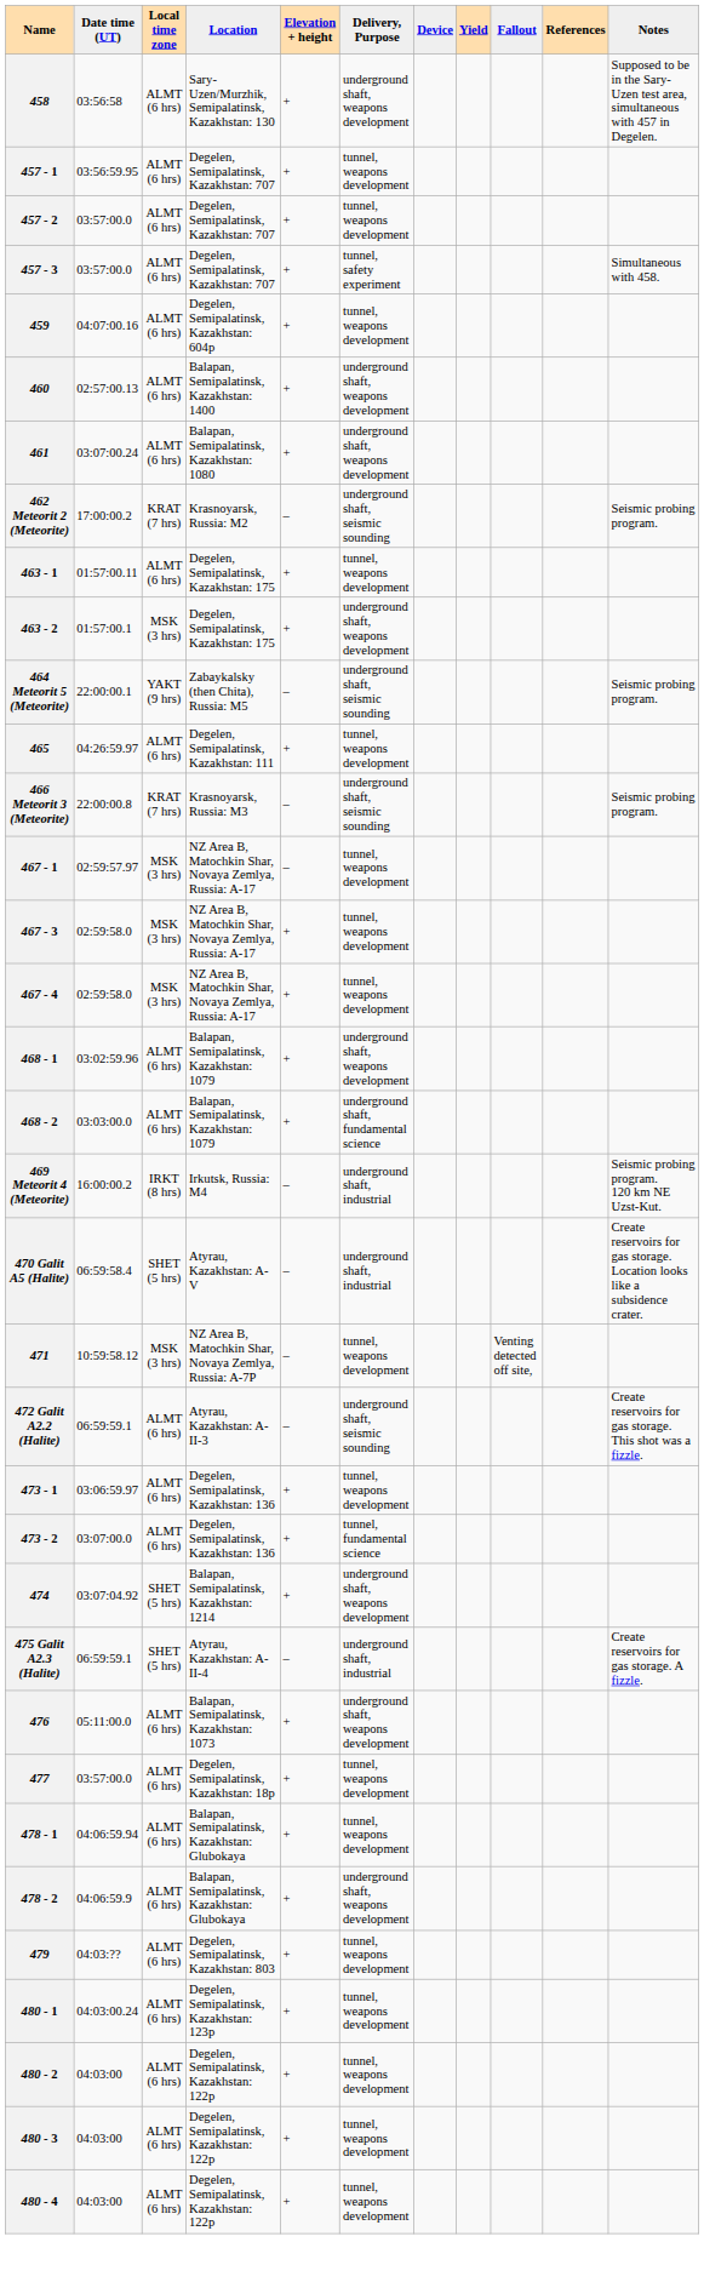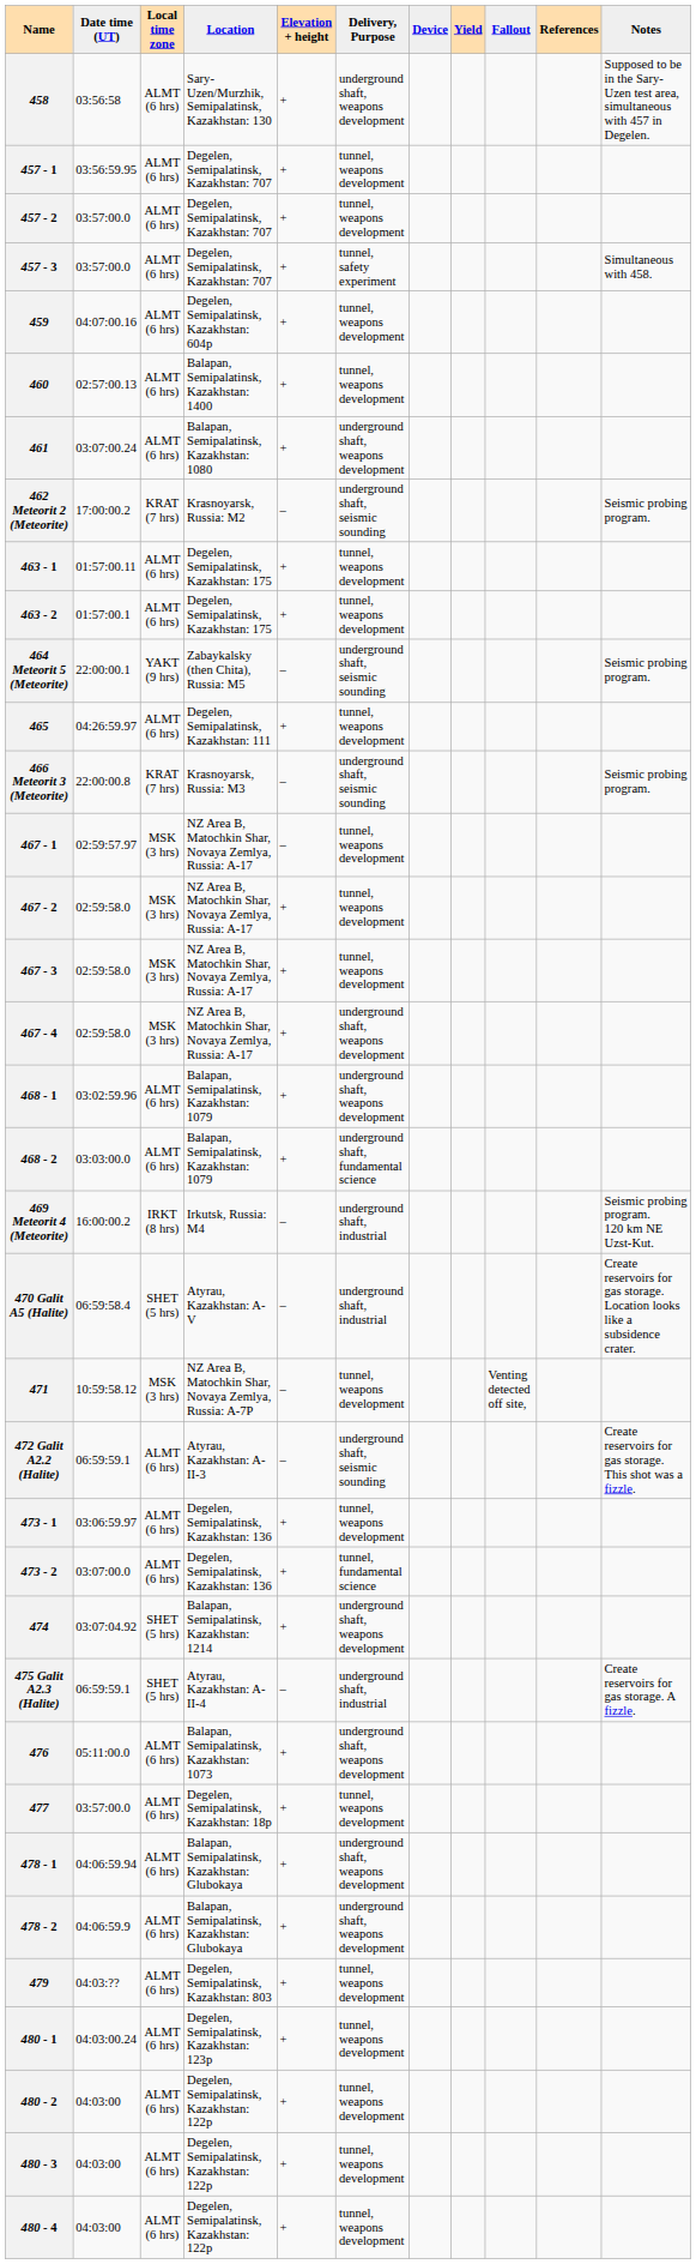 <table class="wikitable sortable">
 <tr>
 <th style="background:#ffdead;">Name </th>
 <th style="background:#efefef;">Date time (<a href='#'>UT</a>)</th>
 <th style="background:#ffdead;">Local <a href='#'>time zone</a></th>
 <th style="background:#efefef;"><a href='#'>Location</a></th>
 <th style="background:#ffdead;"><a href='#'>Elevation</a> + height </th>
 <th style="background:#efefef;">Delivery, <br>Purpose </th>
 <th style="background:#efefef;"><a href='#'>Device</a></th>
 <th style="background:#ffdead;"><a href='#'>Yield</a></th>
 <th style="background:#efefef;" class="unsortable"><a href='#'>Fallout</a></th>
 <th style="background:#ffdead;" class="unsortable">References</th>
 <th style="background:#efefef;" class="unsortable">Notes</th>
 </tr>
 <tr>
 <th><em>458</em></th>
 <td> 03:56:58</td>
 <td style="text-align:center;">ALMT (6 hrs)<br></td>
 <td>Sary-Uzen/Murzhik, Semipalatinsk, Kazakhstan: 130 </td>
 <td> +</td>
 <td>underground shaft,<br>weapons development</td>
 <td></td>
 <td style="text-align:center;"></td>
 <td></td>
 <td></td>
 <td>Supposed to be in the Sary-Uzen test area, simultaneous with 457 in Degelen.</td>
 </tr>
 <tr>
 <th><em>457</em> - 1</th>
 <td> 03:56:59.95</td>
 <td style="text-align:center;">ALMT (6 hrs)<br></td>
 <td>Degelen, Semipalatinsk, Kazakhstan: 707 </td>
 <td> +</td>
 <td>tunnel,<br>weapons development</td>
 <td></td>
 <td style="text-align:center;"></td>
 <td></td>
 <td></td>
 <td></td>
 </tr>
 <tr>
 <th><em>457</em> - 2</th>
 <td> 03:57:00.0</td>
 <td style="text-align:center;">ALMT (6 hrs)<br></td>
 <td>Degelen, Semipalatinsk, Kazakhstan: 707 </td>
 <td> +</td>
 <td>tunnel,<br>weapons development</td>
 <td></td>
 <td style="text-align:center;"></td>
 <td></td>
 <td></td>
 <td></td>
 </tr>
 <tr>
 <th><em>457</em> - 3</th>
 <td> 03:57:00.0</td>
 <td style="text-align:center;">ALMT (6 hrs)<br></td>
 <td>Degelen, Semipalatinsk, Kazakhstan: 707 </td>
 <td> +</td>
 <td>tunnel,<br>safety experiment</td>
 <td></td>
 <td style="text-align:center;"></td>
 <td></td>
 <td></td>
 <td>Simultaneous with 458.</td>
 </tr>
 <tr>
 <th><em>459</em></th>
 <td> 04:07:00.16</td>
 <td style="text-align:center;">ALMT (6 hrs)<br></td>
 <td>Degelen, Semipalatinsk, Kazakhstan: 604p </td>
 <td> +</td>
 <td>tunnel,<br>weapons development</td>
 <td></td>
 <td style="text-align:center;"></td>
 <td></td>
 <td></td>
 <td></td>
 </tr>
 <tr>
 <th><em>460</em></th>
 <td> 02:57:00.13</td>
 <td style="text-align:center;">ALMT (6 hrs)<br></td>
 <td>Balapan, Semipalatinsk, Kazakhstan: 1400 </td>
 <td> +</td>
-<td>underground shaft,<br>weapons development</td>
+<td>tunnel,<br>weapons development</td>
 <td></td>
 <td style="text-align:center;"></td>
 <td></td>
 <td></td>
 <td></td>
 </tr>
 <tr>
 <th><em>461</em></th>
 <td> 03:07:00.24</td>
 <td style="text-align:center;">ALMT (6 hrs)<br></td>
 <td>Balapan, Semipalatinsk, Kazakhstan: 1080 </td>
 <td> +</td>
 <td>underground shaft,<br>weapons development</td>
 <td></td>
 <td style="text-align:center;"></td>
 <td></td>
 <td></td>
 <td></td>
 </tr>
 <tr>
 <th><em>462 Meteorit 2 (Meteorite)</em></th>
 <td> 17:00:00.2</td>
 <td style="text-align:center;">KRAT (7 hrs)<br></td>
 <td>Krasnoyarsk, Russia: M2 </td>
 <td> – </td>
 <td>underground shaft,<br>seismic sounding</td>
 <td></td>
 <td style="text-align:center;"></td>
 <td></td>
 <td></td>
 <td>Seismic probing program.</td>
 </tr>
 <tr>
 <th><em>463</em> - 1</th>
 <td> 01:57:00.11</td>
 <td style="text-align:center;">ALMT (6 hrs)<br></td>
 <td>Degelen, Semipalatinsk, Kazakhstan: 175 </td>
 <td> +</td>
 <td>tunnel,<br>weapons development</td>
 <td></td>
 <td style="text-align:center;"></td>
 <td></td>
 <td></td>
 <td></td>
 </tr>
 <tr>
 <th><em>463</em> - 2</th>
 <td> 01:57:00.1</td>
-<td style="text-align:center;">MSK (3 hrs)<br></td>
+<td style="text-align:center;">ALMT (6 hrs)<br></td>
 <td>Degelen, Semipalatinsk, Kazakhstan: 175 </td>
 <td> +</td>
-<td>underground shaft,<br>weapons development</td>
+<td>tunnel,<br>weapons development</td>
 <td></td>
 <td style="text-align:center;"></td>
 <td></td>
 <td></td>
 <td></td>
 </tr>
 <tr>
 <th><em>464 Meteorit 5 (Meteorite)</em></th>
 <td> 22:00:00.1</td>
 <td style="text-align:center;">YAKT (9 hrs)<br></td>
 <td>Zabaykalsky (then Chita), Russia: M5 </td>
 <td> – </td>
 <td>underground shaft,<br>seismic sounding</td>
 <td></td>
 <td style="text-align:center;"></td>
 <td></td>
 <td></td>
 <td>Seismic probing program.</td>
 </tr>
 <tr>
 <th><em>465</em></th>
 <td> 04:26:59.97</td>
 <td style="text-align:center;">ALMT (6 hrs)<br></td>
 <td>Degelen, Semipalatinsk, Kazakhstan: 111 </td>
 <td> +</td>
 <td>tunnel,<br>weapons development</td>
 <td></td>
 <td style="text-align:center;"></td>
 <td></td>
 <td></td>
 <td></td>
 </tr>
 <tr>
 <th><em>466 Meteorit 3 (Meteorite)</em></th>
 <td> 22:00:00.8</td>
 <td style="text-align:center;">KRAT (7 hrs)<br></td>
 <td>Krasnoyarsk, Russia: M3 </td>
 <td> – </td>
 <td>underground shaft,<br>seismic sounding</td>
 <td></td>
 <td style="text-align:center;"></td>
 <td></td>
 <td></td>
 <td>Seismic probing program.</td>
 </tr>
 <tr>
 <th><em>467</em> - 1</th>
 <td> 02:59:57.97</td>
 <td style="text-align:center;">MSK (3 hrs)<br></td>
 <td>NZ Area B, Matochkin Shar, Novaya Zemlya, Russia: A-17 </td>
 <td> – </td>
 <td>tunnel,<br>weapons development</td>
 <td></td>
 <td style="text-align:center;"></td>
 <td></td>
 <td></td>
 <td></td>
 </tr>
 <tr>
+<th><em>467</em> - 2</th>
+<td> 02:59:58.0</td>
+<td style="text-align:center;">MSK (3 hrs)<br></td>
+<td>NZ Area B, Matochkin Shar, Novaya Zemlya, Russia: A-17 </td>
+<td> +</td>
+<td>tunnel,<br>weapons development</td>
+<td></td>
+<td style="text-align:center;"></td>
+<td></td>
+<td></td>
+<td></td>
+</tr>
+<tr>
 <th><em>467</em> - 3</th>
 <td> 02:59:58.0</td>
 <td style="text-align:center;">MSK (3 hrs)<br></td>
 <td>NZ Area B, Matochkin Shar, Novaya Zemlya, Russia: A-17 </td>
 <td> +</td>
 <td>tunnel,<br>weapons development</td>
 <td></td>
 <td style="text-align:center;"></td>
 <td></td>
 <td></td>
 <td></td>
 </tr>
 <tr>
 <th><em>467</em> - 4</th>
 <td> 02:59:58.0</td>
 <td style="text-align:center;">MSK (3 hrs)<br></td>
 <td>NZ Area B, Matochkin Shar, Novaya Zemlya, Russia: A-17 </td>
 <td> +</td>
-<td>tunnel,<br>weapons development</td>
+<td>underground shaft,<br>weapons development</td>
 <td></td>
 <td style="text-align:center;"></td>
 <td></td>
 <td></td>
 <td></td>
 </tr>
 <tr>
 <th><em>468</em> - 1</th>
 <td> 03:02:59.96</td>
 <td style="text-align:center;">ALMT (6 hrs)<br></td>
 <td>Balapan, Semipalatinsk, Kazakhstan: 1079 </td>
 <td> +</td>
 <td>underground shaft,<br>weapons development</td>
 <td></td>
 <td style="text-align:center;"></td>
 <td></td>
 <td></td>
 <td></td>
 </tr>
 <tr>
 <th><em>468</em> - 2</th>
 <td> 03:03:00.0</td>
 <td style="text-align:center;">ALMT (6 hrs)<br></td>
 <td>Balapan, Semipalatinsk, Kazakhstan: 1079 </td>
 <td> +</td>
 <td>underground shaft,<br>fundamental science</td>
 <td></td>
 <td style="text-align:center;"></td>
 <td></td>
 <td></td>
 <td></td>
 </tr>
 <tr>
 <th><em>469 Meteorit 4 (Meteorite)</em></th>
 <td> 16:00:00.2</td>
 <td style="text-align:center;">IRKT (8 hrs)<br></td>
 <td>Irkutsk, Russia: M4 </td>
 <td> – </td>
 <td>underground shaft,<br>industrial</td>
 <td></td>
 <td style="text-align:center;"></td>
 <td></td>
 <td></td>
 <td>Seismic probing program. 120 km NE Uzst-Kut.</td>
 </tr>
 <tr>
 <th><em>470 Galit A5 (Halite)</em></th>
 <td> 06:59:58.4</td>
 <td style="text-align:center;">SHET (5 hrs)<br></td>
 <td>Atyrau, Kazakhstan: A-V </td>
 <td> – </td>
 <td>underground shaft,<br>industrial</td>
 <td></td>
 <td style="text-align:center;"></td>
 <td></td>
 <td></td>
 <td>Create reservoirs for gas storage.  Location looks like a subsidence crater.</td>
 </tr>
 <tr>
 <th><em>471</em></th>
 <td> 10:59:58.12</td>
 <td style="text-align:center;">MSK (3 hrs)<br></td>
 <td>NZ Area B, Matochkin Shar, Novaya Zemlya, Russia: A-7P </td>
 <td> – </td>
 <td>tunnel,<br>weapons development</td>
 <td></td>
 <td style="text-align:center;"></td>
 <td>Venting detected off site, </td>
 <td></td>
 <td></td>
 </tr>
 <tr>
 <th><em>472 Galit A2.2 (Halite)</em></th>
 <td> 06:59:59.1</td>
 <td style="text-align:center;">ALMT (6 hrs)<br></td>
 <td>Atyrau, Kazakhstan: A-II-3 </td>
 <td> – </td>
 <td>underground shaft,<br>seismic sounding</td>
 <td></td>
 <td style="text-align:center;"></td>
 <td></td>
 <td></td>
 <td>Create reservoirs for gas storage. This shot was a <a href='#'>fizzle</a>.</td>
 </tr>
 <tr>
 <th><em>473</em> - 1</th>
 <td> 03:06:59.97</td>
 <td style="text-align:center;">ALMT (6 hrs)<br></td>
 <td>Degelen, Semipalatinsk, Kazakhstan: 136 </td>
 <td> +</td>
 <td>tunnel,<br>weapons development</td>
 <td></td>
 <td style="text-align:center;"></td>
 <td></td>
 <td></td>
 <td></td>
 </tr>
 <tr>
 <th><em>473</em> - 2</th>
 <td> 03:07:00.0</td>
 <td style="text-align:center;">ALMT (6 hrs)<br></td>
 <td>Degelen, Semipalatinsk, Kazakhstan: 136 </td>
 <td> +</td>
 <td>tunnel,<br>fundamental science</td>
 <td></td>
 <td style="text-align:center;"></td>
 <td></td>
 <td></td>
 <td></td>
 </tr>
 <tr>
 <th><em>474</em></th>
 <td> 03:07:04.92</td>
 <td style="text-align:center;">SHET (5 hrs)<br></td>
 <td>Balapan, Semipalatinsk, Kazakhstan: 1214 </td>
 <td> +</td>
 <td>underground shaft,<br>weapons development</td>
 <td></td>
 <td style="text-align:center;"></td>
 <td></td>
 <td></td>
 <td></td>
 </tr>
 <tr>
 <th><em>475 Galit A2.3 (Halite)</em></th>
 <td> 06:59:59.1</td>
 <td style="text-align:center;">SHET (5 hrs)<br></td>
 <td>Atyrau, Kazakhstan: A-II-4 </td>
 <td> – </td>
 <td>underground shaft,<br>industrial</td>
 <td></td>
 <td style="text-align:center;"></td>
 <td></td>
 <td></td>
 <td>Create reservoirs for gas storage. A <a href='#'>fizzle</a>.</td>
 </tr>
 <tr>
 <th><em>476</em></th>
 <td> 05:11:00.0</td>
 <td style="text-align:center;">ALMT (6 hrs)<br></td>
 <td>Balapan, Semipalatinsk, Kazakhstan: 1073 </td>
 <td> +</td>
 <td>underground shaft,<br>weapons development</td>
 <td></td>
 <td style="text-align:center;"></td>
 <td></td>
 <td></td>
 <td></td>
 </tr>
 <tr>
 <th><em>477</em></th>
 <td> 03:57:00.0</td>
 <td style="text-align:center;">ALMT (6 hrs)<br></td>
 <td>Degelen, Semipalatinsk, Kazakhstan: 18p </td>
 <td> +</td>
 <td>tunnel,<br>weapons development</td>
 <td></td>
 <td style="text-align:center;"></td>
 <td></td>
 <td></td>
 <td></td>
 </tr>
 <tr>
 <th><em>478</em> - 1</th>
 <td> 04:06:59.94</td>
 <td style="text-align:center;">ALMT (6 hrs)<br></td>
 <td>Balapan, Semipalatinsk, Kazakhstan: Glubokaya </td>
 <td> +</td>
-<td>tunnel,<br>weapons development</td>
+<td>underground shaft,<br>weapons development</td>
 <td></td>
 <td style="text-align:center;"></td>
 <td></td>
 <td></td>
 <td></td>
 </tr>
 <tr>
 <th><em>478</em> - 2</th>
 <td> 04:06:59.9</td>
 <td style="text-align:center;">ALMT (6 hrs)<br></td>
 <td>Balapan, Semipalatinsk, Kazakhstan: Glubokaya </td>
 <td> +</td>
 <td>underground shaft,<br>weapons development</td>
 <td></td>
 <td style="text-align:center;"></td>
 <td></td>
 <td></td>
 <td></td>
 </tr>
 <tr>
 <th><em>479</em></th>
 <td> 04:03:??</td>
 <td style="text-align:center;">ALMT (6 hrs)<br></td>
 <td>Degelen, Semipalatinsk, Kazakhstan: 803 </td>
 <td> +</td>
 <td>tunnel,<br>weapons development</td>
 <td></td>
 <td style="text-align:center;"></td>
 <td></td>
 <td></td>
 <td></td>
 </tr>
 <tr>
 <th><em>480</em> - 1</th>
 <td> 04:03:00.24</td>
 <td style="text-align:center;">ALMT (6 hrs)<br></td>
 <td>Degelen, Semipalatinsk, Kazakhstan: 123p </td>
 <td> +</td>
 <td>tunnel,<br>weapons development</td>
 <td></td>
 <td style="text-align:center;"></td>
 <td></td>
 <td></td>
 <td></td>
 </tr>
 <tr>
 <th><em>480</em> - 2</th>
 <td> 04:03:00</td>
 <td style="text-align:center;">ALMT (6 hrs)<br></td>
 <td>Degelen, Semipalatinsk, Kazakhstan: 122p </td>
 <td> +</td>
 <td>tunnel,<br>weapons development</td>
 <td></td>
 <td style="text-align:center;"></td>
 <td></td>
 <td></td>
 <td></td>
 </tr>
 <tr>
 <th><em>480</em> - 3</th>
 <td> 04:03:00</td>
 <td style="text-align:center;">ALMT (6 hrs)<br></td>
 <td>Degelen, Semipalatinsk, Kazakhstan: 122p </td>
 <td> +</td>
 <td>tunnel,<br>weapons development</td>
 <td></td>
 <td style="text-align:center;"></td>
 <td></td>
 <td></td>
 <td></td>
 </tr>
 <tr>
 <th><em>480</em> - 4</th>
 <td> 04:03:00</td>
 <td style="text-align:center;">ALMT (6 hrs)<br></td>
 <td>Degelen, Semipalatinsk, Kazakhstan: 122p </td>
 <td> +</td>
 <td>tunnel,<br>weapons development</td>
 <td></td>
 <td style="text-align:center;"></td>
 <td></td>
 <td></td>
 <td></td>
 </tr>
 </table>
